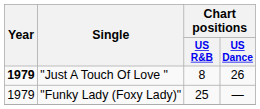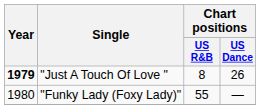 <table class="wikitable" style="text-align:center;">
 <tr>
 <th rowspan="2">Year</th>
 <th rowspan="2">Single</th>
 <th colspan="3">Chart positions</th>
 </tr>
 <tr style="font-size:smaller;">
 <th width="40"><a href='#'>US<br>R&B</a></th>
 <th width="40"><a href='#'>US<br>Dance</a></th>
 </tr>
 <tr>
 <td rowspan="1"><strong>1979</strong></td>
 <td align="left">"Just A Touch Of Love "</td>
 <td>8</td>
 <td>26</td>
 </tr>
 <tr>
-<td rowspan="1">1979</td>
+<td rowspan="1">1980</td>
 <td align="left">"Funky Lady (Foxy Lady)"</td>
-<td>25</td>
+<td>55</td>
 <td>—</td>
 </tr>
 <tr>
 </tr>
 </table>
